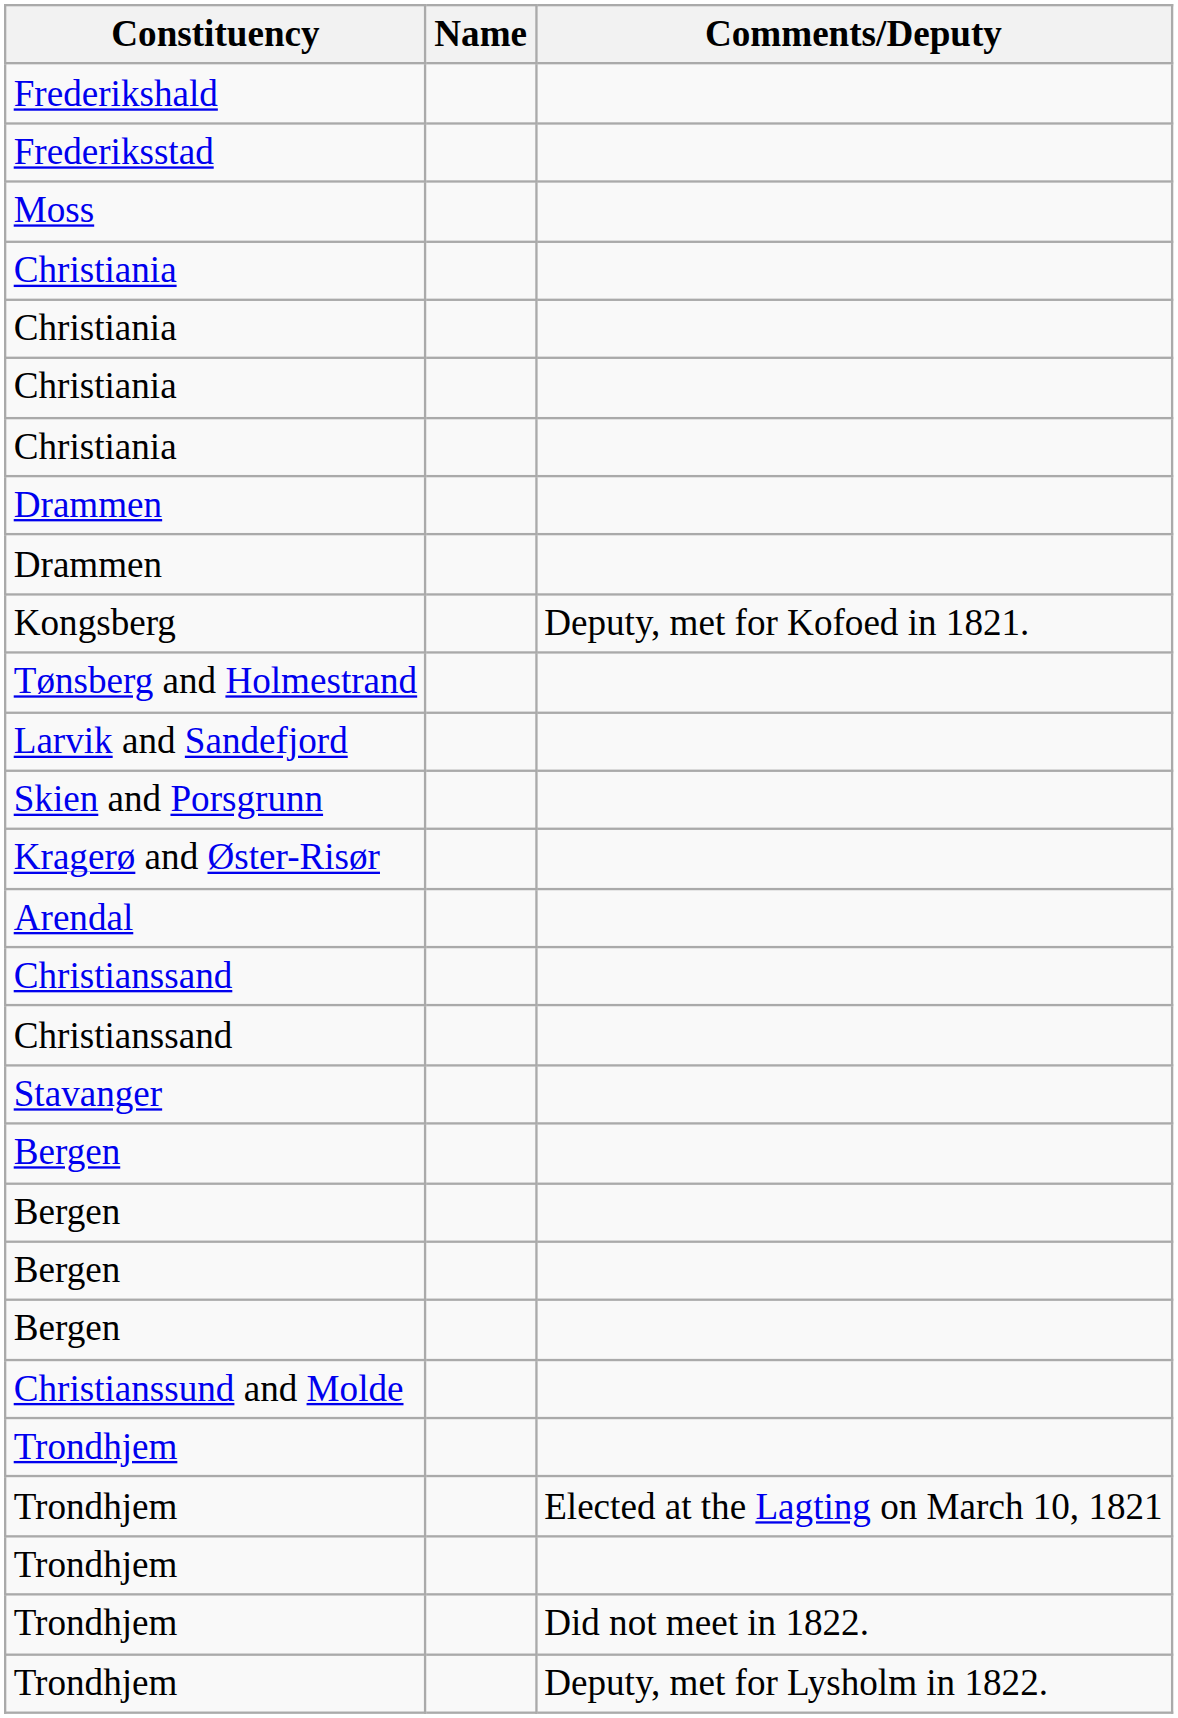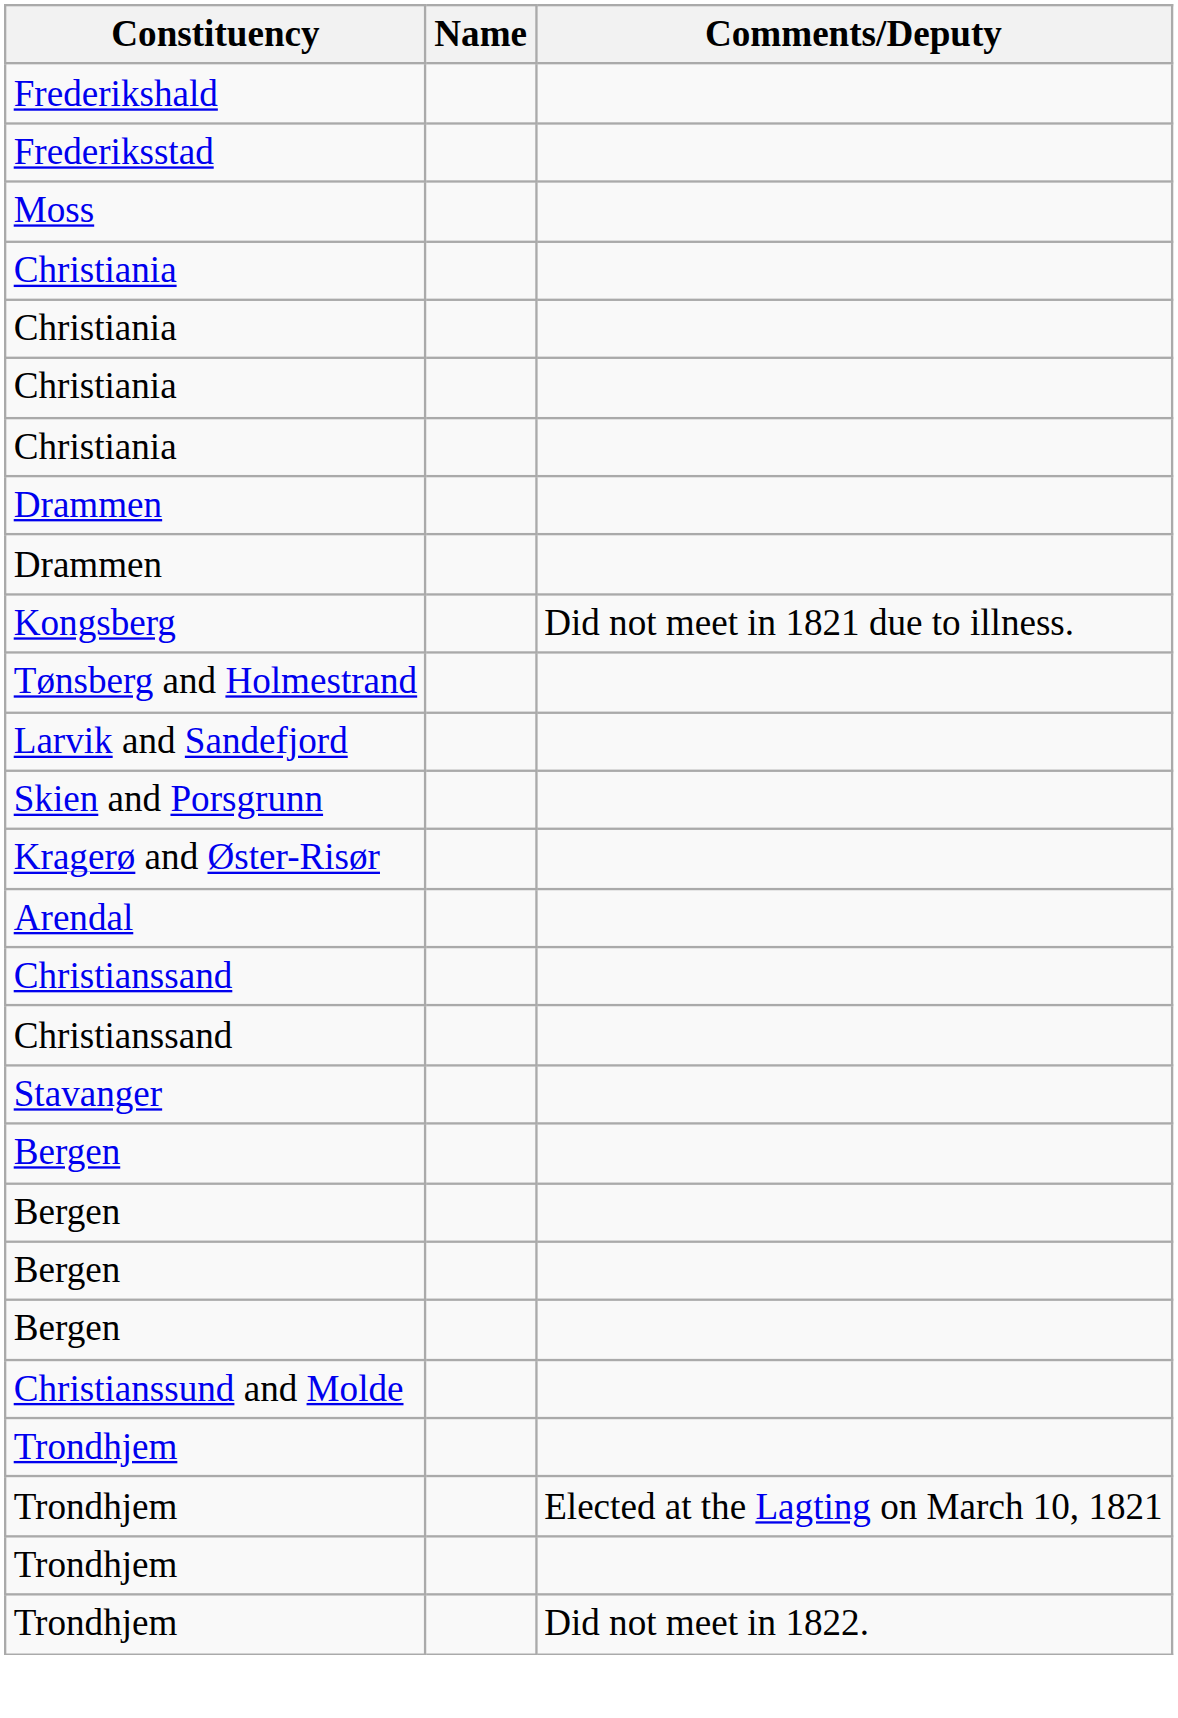 <table class="wikitable sortable">
 <tr>
 <th>Constituency</th>
 <th>Name</th>
 <th>Comments/Deputy</th>
 </tr>
 <tr>
 <td><a href='#'>Frederikshald</a></td>
 <td></td>
 <td></td>
 </tr>
 <tr>
 <td><a href='#'>Frederiksstad</a></td>
 <td></td>
 <td></td>
 </tr>
 <tr>
 <td><a href='#'>Moss</a></td>
 <td></td>
 <td></td>
 </tr>
 <tr>
 <td><a href='#'>Christiania</a></td>
 <td></td>
 <td></td>
 </tr>
 <tr>
 <td>Christiania</td>
 <td></td>
 <td></td>
 </tr>
 <tr>
 <td>Christiania</td>
 <td></td>
 <td></td>
 </tr>
 <tr>
 <td>Christiania</td>
 <td></td>
 <td></td>
 </tr>
 <tr>
 <td><a href='#'>Drammen</a></td>
 <td></td>
 <td></td>
 </tr>
 <tr>
 <td>Drammen</td>
 <td></td>
 <td></td>
 </tr>
 <tr>
-<td>Kongsberg</td>
+<td><a href='#'>Kongsberg</a></td>
 <td></td>
-<td>Deputy, met for Kofoed in 1821.</td>
+<td>Did not meet in 1821 due to illness.</td>
 </tr>
 <tr>
 <td><a href='#'>Tønsberg</a> and <a href='#'>Holmestrand</a></td>
 <td></td>
 <td></td>
 </tr>
 <tr>
 <td><a href='#'>Larvik</a> and <a href='#'>Sandefjord</a></td>
 <td></td>
 <td></td>
 </tr>
 <tr>
 <td><a href='#'>Skien</a> and <a href='#'>Porsgrunn</a></td>
 <td></td>
 <td></td>
 </tr>
 <tr>
 <td><a href='#'>Kragerø</a> and <a href='#'>Øster-Risør</a></td>
 <td></td>
 <td></td>
 </tr>
 <tr>
 <td><a href='#'>Arendal</a></td>
 <td></td>
 <td></td>
 </tr>
 <tr>
 <td><a href='#'>Christianssand</a></td>
 <td></td>
 <td></td>
 </tr>
 <tr>
 <td>Christianssand</td>
 <td></td>
 <td></td>
 </tr>
 <tr>
 <td><a href='#'>Stavanger</a></td>
 <td></td>
 <td></td>
 </tr>
 <tr>
 <td><a href='#'>Bergen</a></td>
 <td></td>
 <td></td>
 </tr>
 <tr>
 <td>Bergen</td>
 <td></td>
 <td></td>
 </tr>
 <tr>
 <td>Bergen</td>
 <td></td>
 <td></td>
 </tr>
 <tr>
 <td>Bergen</td>
 <td></td>
 <td></td>
 </tr>
 <tr>
 <td><a href='#'>Christianssund</a> and <a href='#'>Molde</a></td>
 <td></td>
 <td></td>
 </tr>
 <tr>
 <td><a href='#'>Trondhjem</a></td>
 <td></td>
 <td></td>
 </tr>
 <tr>
 <td>Trondhjem</td>
 <td></td>
 <td>Elected at the <a href='#'>Lagting</a> on March 10, 1821</td>
 </tr>
 <tr>
 <td>Trondhjem</td>
 <td></td>
 <td></td>
 </tr>
 <tr>
 <td>Trondhjem</td>
 <td></td>
 <td>Did not meet in 1822.</td>
 </tr>
-<tr>
-<td>Trondhjem</td>
-<td></td>
-<td>Deputy, met for Lysholm in 1822.</td>
-</tr>
 </table>
